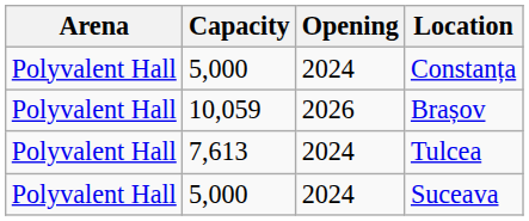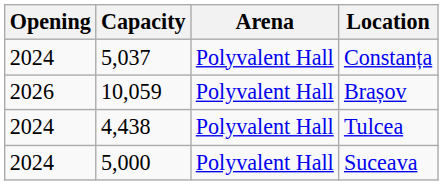 <table class="wikitable sortable">
 <tr>
+<th>Opening</th>
+<th>Capacity</th>
 <th>Arena</th>
-<th>Capacity</th>
-<th>Opening</th>
 <th>Location</th>
 </tr>
 <tr>
+<td>2024</td>
+<td>5,037</td>
 <td><a href='#'>Polyvalent Hall</a></td>
-<td>5,000</td>
-<td>2024</td>
 <td><a href='#'>Constanța</a></td>
 </tr>
 <tr>
+<td>2026</td>
+<td>10,059</td>
 <td><a href='#'>Polyvalent Hall</a></td>
-<td>10,059</td>
-<td>2026</td>
 <td><a href='#'>Brașov</a></td>
 </tr>
 <tr>
+<td>2024</td>
+<td>4,438</td>
 <td><a href='#'>Polyvalent Hall</a></td>
-<td>7,613</td>
-<td>2024</td>
 <td><a href='#'>Tulcea</a></td>
 </tr>
 <tr>
+<td>2024</td>
+<td>5,000</td>
 <td><a href='#'>Polyvalent Hall</a></td>
-<td>5,000</td>
-<td>2024</td>
 <td><a href='#'>Suceava</a></td>
 </tr>
 </table>
